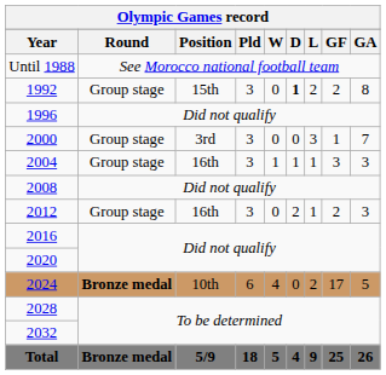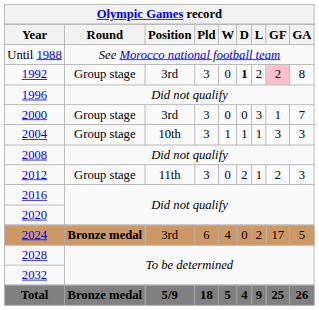 <table class="wikitable" style="text-align: center;">
 <tr>
 <th colspan=9><a href='#'>Olympic Games</a> record</th>
 </tr>
 <tr>
 </tr>
 <tr>
 <th>Year</th>
 <th>Round</th>
 <th>Position</th>
 <th>Pld</th>
 <th>W</th>
 <th>D</th>
 <th>L</th>
 <th>GF</th>
 <th>GA</th>
 </tr>
 <tr>
 <td>Until <a href='#'>1988</a></td>
 <td colspan=8><em>See <a href='#'>Morocco national football team</a></em></td>
 </tr>
 <tr>
 <td> <a href='#'>1992</a></td>
 <td>Group stage</td>
-<td>15th</td>
+<td>3rd</td>
 <td>3</td>
 <td>0</td>
 <td><strong>1</strong></td>
 <td>2</td>
-<td>2</td>
+<td style="background: pink;">2</td>
 <td>8</td>
 </tr>
 <tr>
 <td> <a href='#'>1996</a></td>
 <td colspan=8><em>Did not qualify</em></td>
 </tr>
 <tr>
 <td> <a href='#'>2000</a></td>
 <td>Group stage</td>
 <td>3rd</td>
 <td>3</td>
 <td>0</td>
 <td>0</td>
 <td>3</td>
 <td>1</td>
 <td>7</td>
 </tr>
 <tr>
 <td> <a href='#'>2004</a></td>
 <td>Group stage</td>
-<td>16th</td>
+<td>10th</td>
 <td>3</td>
 <td>1</td>
 <td>1</td>
 <td>1</td>
 <td>3</td>
 <td>3</td>
 </tr>
 <tr>
 <td> <a href='#'>2008</a></td>
 <td colspan=8><em>Did not qualify</em></td>
 </tr>
 <tr>
 <td> <a href='#'>2012</a></td>
 <td>Group stage</td>
-<td>16th</td>
+<td>11th</td>
 <td>3</td>
 <td>0</td>
 <td>2</td>
 <td>1</td>
 <td>2</td>
 <td>3</td>
 </tr>
 <tr>
 <td> <a href='#'>2016</a></td>
 <td rowspan=2 colspan=8><em>Did not qualify</em></td>
 </tr>
 <tr>
 <td> <a href='#'>2020</a></td>
 </tr>
 <tr style="background:#c96;">
 <td> <a href='#'>2024</a></td>
 <td><strong>Bronze medal</strong></td>
-<td>10th</td>
+<td>3rd</td>
 <td>6</td>
 <td>4</td>
 <td>0</td>
 <td>2</td>
 <td>17</td>
 <td>5</td>
 </tr>
 <tr>
 <td> <a href='#'>2028</a></td>
 <td rowspan=2 colspan=8><em>To be determined</em></td>
 </tr>
 <tr>
 <td> <a href='#'>2032</a></td>
 </tr>
 <tr bgcolor=grey>
 <td><strong>Total</strong></td>
 <td><strong>Bronze medal</strong></td>
 <td><strong>5/9</strong></td>
 <td><strong>18</strong></td>
 <td><strong>5</strong></td>
 <td><strong>4</strong></td>
 <td><strong>9</strong></td>
 <td><strong>25</strong></td>
 <td><strong>26</strong></td>
 </tr>
 </table>
